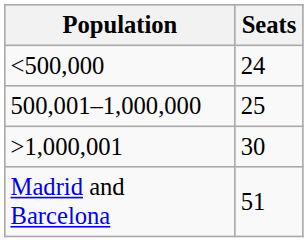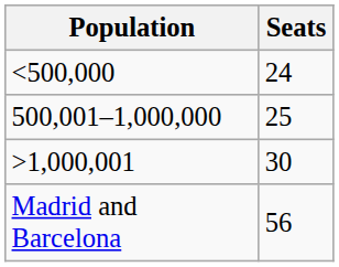 <table class="wikitable" style="text-align:left; font-size:95%;">
 <tr>
 <th width="135">Population</th>
 <th width="35">Seats</th>
 </tr>
 <tr>
 <td><500,000</td>
 <td>24</td>
 </tr>
 <tr>
 <td>500,001–1,000,000</td>
 <td>25</td>
 </tr>
 <tr>
 <td>>1,000,001</td>
 <td>30</td>
 </tr>
 <tr>
 <td><a href='#'>Madrid</a> and <a href='#'>Barcelona</a></td>
-<td>51</td>
+<td>56</td>
 </tr>
 </table>
